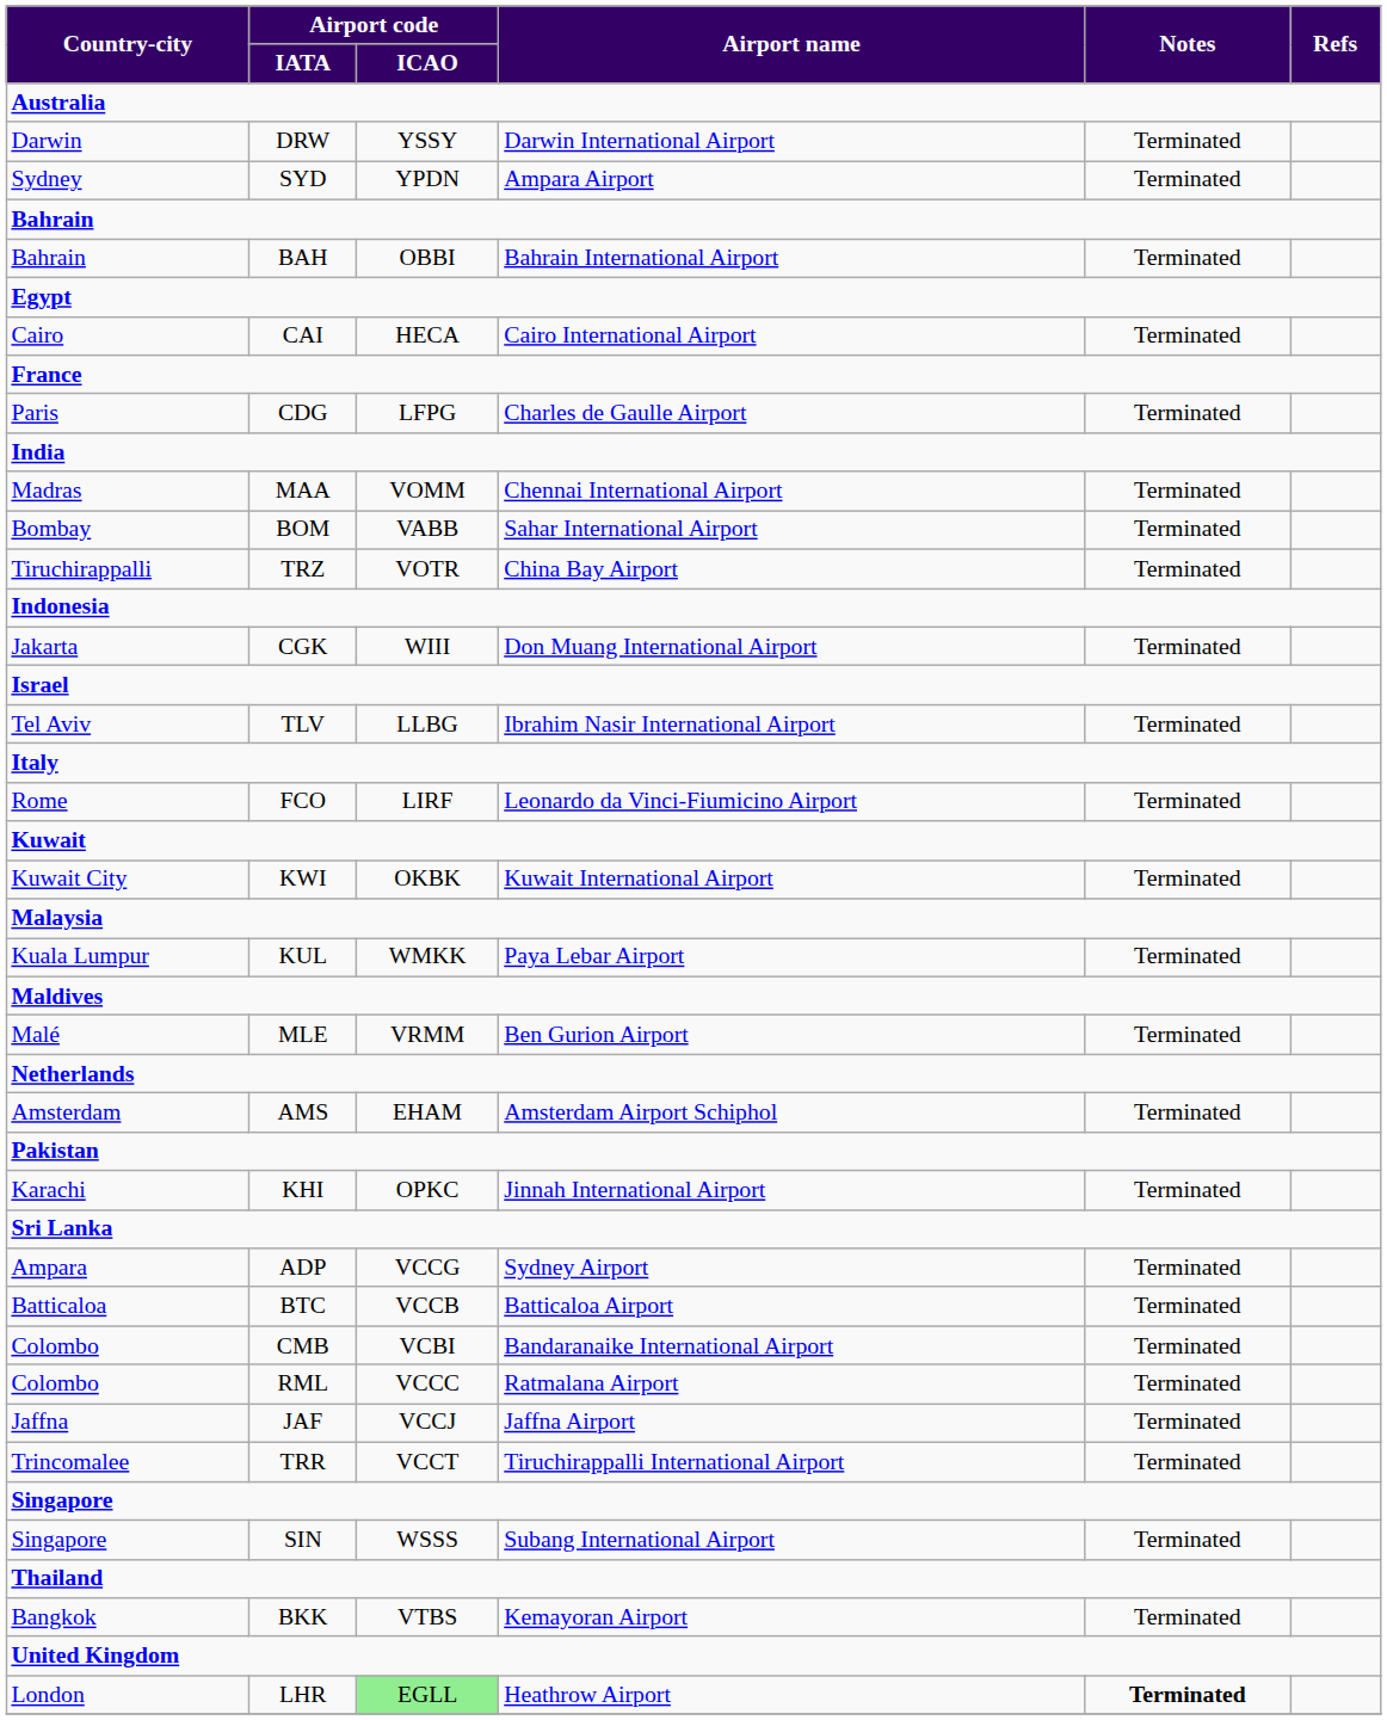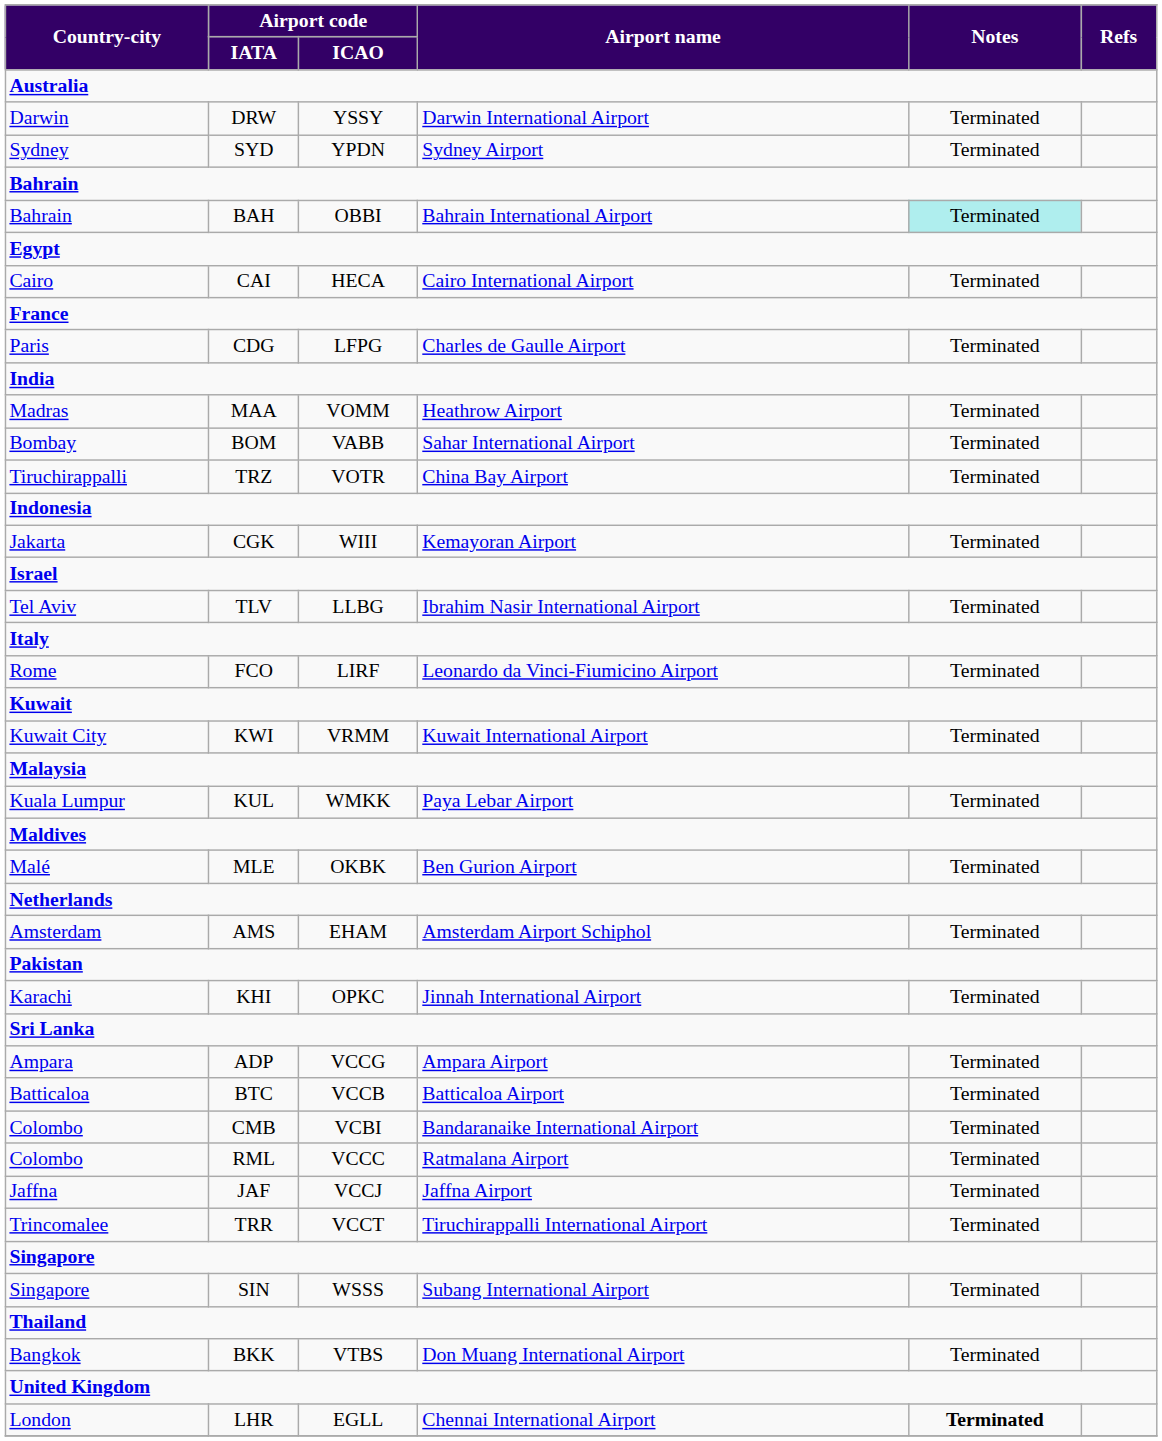 <table class="wikitable" style="margin:1em auto; font-size: 85%" width="795" align=center>
 <tr>
 <th rowspan="2" style="background:#330066; color:white;">Country-city</th>
 <th colspan="2" style="background:#330066; color:white;">Airport code</th>
 <th rowspan="2" style="background:#330066; color:white;">Airport name</th>
 <th rowspan="2" style="background:#330066; color:white;">Notes</th>
 <th rowspan="2" style="background:#330066; color:white;">Refs</th>
 </tr>
 <tr>
 <th style="background:#330066; color:white;">IATA</th>
 <th style="background:#330066; color:white;">ICAO</th>
 </tr>
 <tr>
 <td colspan="7"><strong><a href='#'>Australia</a></strong></td>
 </tr>
 <tr>
 <td><a href='#'>Darwin</a></td>
 <td align=center>DRW</td>
 <td align=center>YSSY</td>
 <td><a href='#'>Darwin International Airport</a></td>
 <td align=center>Terminated</td>
 <td></td>
 </tr>
 <tr>
 <td><a href='#'>Sydney</a></td>
 <td align=center>SYD</td>
 <td align=center>YPDN</td>
-<td><a href='#'>Ampara Airport</a></td>
+<td><a href='#'>Sydney Airport</a></td>
 <td align=center>Terminated</td>
 <td></td>
 </tr>
 <tr>
 <td colspan="7"><strong><a href='#'>Bahrain</a></strong></td>
 </tr>
 <tr>
 <td><a href='#'>Bahrain</a></td>
 <td align=center>BAH</td>
 <td align=center>OBBI</td>
 <td><a href='#'>Bahrain International Airport</a></td>
-<td align=center>Terminated</td>
+<td align=center style="background: paleturquoise;">Terminated</td>
 <td></td>
 </tr>
 <tr>
 <td colspan="7"><strong><a href='#'>Egypt</a></strong></td>
 </tr>
 <tr>
 <td><a href='#'>Cairo</a></td>
 <td align=center>CAI</td>
 <td align=center>HECA</td>
 <td><a href='#'>Cairo International Airport</a></td>
 <td align=center>Terminated</td>
 <td></td>
 </tr>
 <tr>
 <td colspan="7"><strong><a href='#'>France</a></strong></td>
 </tr>
 <tr>
 <td><a href='#'>Paris</a></td>
 <td align=center>CDG</td>
 <td align=center>LFPG</td>
 <td><a href='#'>Charles de Gaulle Airport</a></td>
 <td align=center>Terminated</td>
 <td></td>
 </tr>
 <tr>
 <td colspan="7"><strong><a href='#'>India</a></strong></td>
 </tr>
 <tr>
 <td><a href='#'>Madras</a></td>
 <td align=center>MAA</td>
 <td align=center>VOMM</td>
-<td><a href='#'>Chennai International Airport</a></td>
+<td><a href='#'>Heathrow Airport</a></td>
 <td align=center>Terminated</td>
 <td></td>
 </tr>
 <tr>
 <td><a href='#'>Bombay</a></td>
 <td align=center>BOM</td>
 <td align=center>VABB</td>
 <td><a href='#'>Sahar International Airport</a></td>
 <td align=center>Terminated</td>
 <td></td>
 </tr>
 <tr>
 <td><a href='#'>Tiruchirappalli</a></td>
 <td align=center>TRZ</td>
 <td align=center>VOTR</td>
 <td><a href='#'>China Bay Airport</a></td>
 <td align=center>Terminated</td>
 <td></td>
 </tr>
 <tr>
 <td colspan="7"><strong><a href='#'>Indonesia</a></strong></td>
 </tr>
 <tr>
 <td><a href='#'>Jakarta</a></td>
 <td align=center>CGK</td>
 <td align=center>WIII</td>
-<td><a href='#'>Don Muang International Airport</a></td>
+<td><a href='#'>Kemayoran Airport</a></td>
 <td align=center>Terminated</td>
 <td></td>
 </tr>
 <tr>
 <td colspan="7"><strong><a href='#'>Israel</a></strong></td>
 </tr>
 <tr>
 <td><a href='#'>Tel Aviv</a></td>
 <td align=center>TLV</td>
 <td align=center>LLBG</td>
 <td><a href='#'>Ibrahim Nasir International Airport</a></td>
 <td align=center>Terminated</td>
 <td></td>
 </tr>
 <tr>
 <td colspan="7"><strong><a href='#'>Italy</a></strong></td>
 </tr>
 <tr>
 <td><a href='#'>Rome</a></td>
 <td align=center>FCO</td>
 <td align=center>LIRF</td>
 <td><a href='#'>Leonardo da Vinci-Fiumicino Airport</a></td>
 <td align=center>Terminated</td>
 <td></td>
 </tr>
 <tr>
 <td colspan='7'><strong><a href='#'>Kuwait</a></strong></td>
 </tr>
 <tr>
 <td><a href='#'>Kuwait City</a></td>
 <td align=center>KWI</td>
-<td align=center>OKBK</td>
+<td align=center>VRMM</td>
 <td><a href='#'>Kuwait International Airport</a></td>
 <td align=center>Terminated</td>
 <td></td>
 </tr>
 <tr>
 <td colspan='7'><strong><a href='#'>Malaysia</a></strong></td>
 </tr>
 <tr>
 <td><a href='#'>Kuala Lumpur</a></td>
 <td align=center>KUL</td>
 <td align=center>WMKK</td>
 <td><a href='#'>Paya Lebar Airport</a></td>
 <td align=center>Terminated</td>
 <td></td>
 </tr>
 <tr>
 <td colspan='7'><strong><a href='#'>Maldives</a></strong></td>
 </tr>
 <tr>
 <td><a href='#'>Malé</a></td>
 <td align=center>MLE</td>
-<td align=center>VRMM</td>
+<td align=center>OKBK</td>
 <td><a href='#'>Ben Gurion Airport</a></td>
 <td align=center>Terminated</td>
 <td></td>
 </tr>
 <tr>
 <td colspan="7"><strong><a href='#'>Netherlands</a></strong></td>
 </tr>
 <tr>
 <td><a href='#'>Amsterdam</a></td>
 <td align=center>AMS</td>
 <td align=center>EHAM</td>
 <td><a href='#'>Amsterdam Airport Schiphol</a></td>
 <td align=center>Terminated</td>
 <td></td>
 </tr>
 <tr>
 <td colspan="7"><strong><a href='#'>Pakistan</a></strong></td>
 </tr>
 <tr>
 <td><a href='#'>Karachi</a></td>
 <td align=center>KHI</td>
 <td align=center>OPKC</td>
 <td><a href='#'>Jinnah International Airport</a></td>
 <td align=center>Terminated</td>
 <td></td>
 </tr>
 <tr>
 <td colspan="7"><strong><a href='#'>Sri Lanka</a></strong></td>
 </tr>
 <tr>
 <td><a href='#'>Ampara</a></td>
 <td align=center>ADP</td>
 <td align=center>VCCG</td>
-<td><a href='#'>Sydney Airport</a></td>
+<td><a href='#'>Ampara Airport</a></td>
 <td align=center>Terminated</td>
 <td></td>
 </tr>
 <tr>
 <td><a href='#'>Batticaloa</a></td>
 <td align=center>BTC</td>
 <td align=center>VCCB</td>
 <td><a href='#'>Batticaloa Airport</a></td>
 <td align=center>Terminated</td>
 <td></td>
 </tr>
 <tr>
 <td><a href='#'>Colombo</a></td>
 <td align=center>CMB</td>
 <td align=center>VCBI</td>
 <td><a href='#'>Bandaranaike International Airport</a></td>
 <td align=center>Terminated</td>
 <td></td>
 </tr>
 <tr>
 <td><a href='#'>Colombo</a></td>
 <td align=center>RML</td>
 <td align=center>VCCC</td>
 <td><a href='#'>Ratmalana Airport</a></td>
 <td align=center>Terminated</td>
 <td></td>
 </tr>
 <tr>
 <td><a href='#'>Jaffna</a></td>
 <td align=center>JAF</td>
 <td align=center>VCCJ</td>
 <td><a href='#'>Jaffna Airport</a></td>
 <td align=center>Terminated</td>
 <td></td>
 </tr>
 <tr>
 <td><a href='#'>Trincomalee</a></td>
 <td align=center>TRR</td>
 <td align=center>VCCT</td>
 <td><a href='#'>Tiruchirappalli International Airport</a></td>
 <td align=center>Terminated</td>
 <td></td>
 </tr>
 <tr>
 <td colspan="7"><strong><a href='#'>Singapore</a></strong></td>
 </tr>
 <tr>
 <td><a href='#'>Singapore</a></td>
 <td align=center>SIN</td>
 <td align=center>WSSS</td>
 <td><a href='#'>Subang International Airport</a></td>
 <td align=center>Terminated</td>
 <td></td>
 </tr>
 <tr>
 <td colspan="7"><strong><a href='#'>Thailand</a></strong></td>
 </tr>
 <tr>
 <td><a href='#'>Bangkok</a></td>
 <td align=center>BKK</td>
 <td align=center>VTBS</td>
-<td><a href='#'>Kemayoran Airport</a></td>
+<td><a href='#'>Don Muang International Airport</a></td>
 <td align=center>Terminated</td>
 <td></td>
 </tr>
 <tr>
 <td colspan="7"><strong><a href='#'>United Kingdom</a></strong></td>
 </tr>
 <tr>
 <td><a href='#'>London</a></td>
 <td align=center>LHR</td>
-<td align=center style="background: lightgreen;">EGLL</td>
-<td><a href='#'>Heathrow Airport</a></td>
+<td align=center>EGLL</td>
+<td><a href='#'>Chennai International Airport</a></td>
 <td align=center><strong>Terminated</strong></td>
 <td></td>
 </tr>
 <tr>
 </tr>
 </table>
